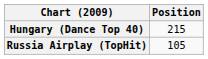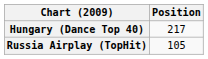 <table class="wikitable plainrowheaders" style="text-align:center">
 <tr>
 <th scope="col">Chart (2009)</th>
 <th scope="col">Position</th>
 </tr>
 <tr>
 <th scope="row">Hungary (Dance Top 40)</th>
-<td>215</td>
+<td>217</td>
 </tr>
 <tr>
 <th scope="row">Russia Airplay (TopHit)</th>
 <td>105</td>
 </tr>
 </table>
